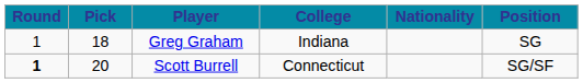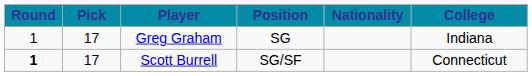 <table class="wikitable sortable sortable">
 <tr>
 <th style="background:#048BA6; color:#323290" width="10%">Round</th>
 <th style="background:#048BA6; color:#323290" width="10%">Pick</th>
 <th style="background:#048BA6; color:#323290" width="20%">Player</th>
+<th style="background:#048BA6; color:#323290" width="15%">Position</th>
+<th style="background:#048BA6; color:#323290" width="15%">Nationality</th>
 <th style="background:#048BA6; color:#323290" width="20%">College</th>
-<th style="background:#048BA6; color:#323290" width="15%">Nationality</th>
-<th style="background:#048BA6; color:#323290" width="15%">Position</th>
 </tr>
 <tr style="text-align: center">
 <td>1</td>
-<td>18</td>
+<td>17</td>
 <td><a href='#'>Greg Graham</a></td>
+<td>SG</td>
+<td></td>
 <td>Indiana</td>
-<td></td>
-<td>SG</td>
 </tr>
 <tr style="text-align: center">
 <td><strong>1</strong></td>
-<td>20</td>
+<td>17</td>
 <td><a href='#'>Scott Burrell</a></td>
+<td>SG/SF</td>
+<td></td>
 <td>Connecticut</td>
-<td></td>
-<td>SG/SF</td>
 </tr>
 </table>
